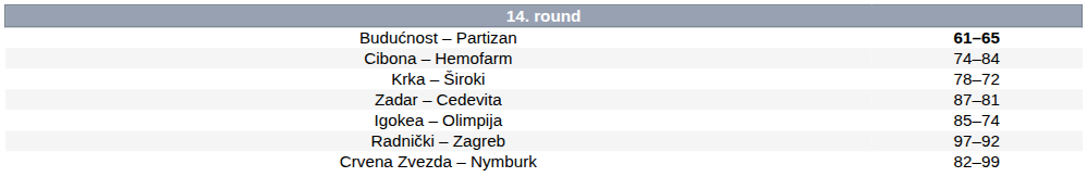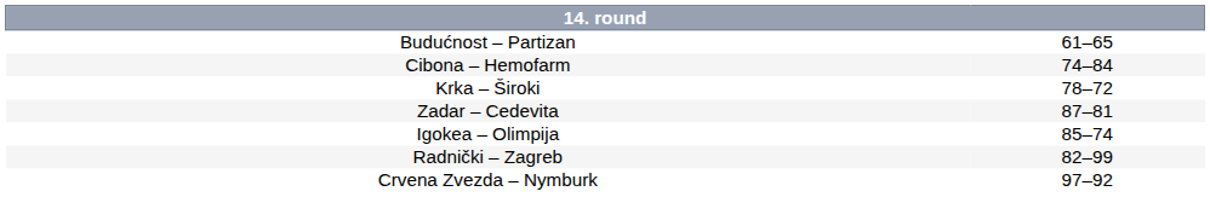 <table border=0 cellspacing=0 cellpadding=1em style="font-size: 85%; border-collapse: collapse;" width=100%>
 <tr>
 <td colspan=5 bgcolor=#98A1B2 style="border:1px solid #7A8392; text-align:center; color:#FFFFFF;"><strong>14. round</strong></td>
 </tr>
 <tr align=center bgcolor=#FFFFFF>
 <td>Budućnost – Partizan</td>
-<td><strong>61–65</strong></td>
+<td>61–65</td>
 </tr>
 <tr align=center bgcolor=#f5f5f5>
 <td>Cibona – Hemofarm</td>
 <td>74–84</td>
 </tr>
 <tr align=center bgcolor=#FFFFFF>
 <td>Krka – Široki</td>
 <td>78–72</td>
 </tr>
 <tr align=center bgcolor=#f5f5f5>
 <td>Zadar – Cedevita</td>
 <td>87–81</td>
 </tr>
 <tr align=center bgcolor=#FFFFFF>
 <td>Igokea – Olimpija</td>
 <td>85–74</td>
 </tr>
 <tr align=center bgcolor=#f5f5f5>
 <td>Radnički – Zagreb</td>
-<td>97–92</td>
+<td>82–99</td>
 </tr>
 <tr align=center bgcolor=#FFFFFF>
 <td>Crvena Zvezda – Nymburk</td>
-<td>82–99</td>
+<td>97–92</td>
 </tr>
 </table>
